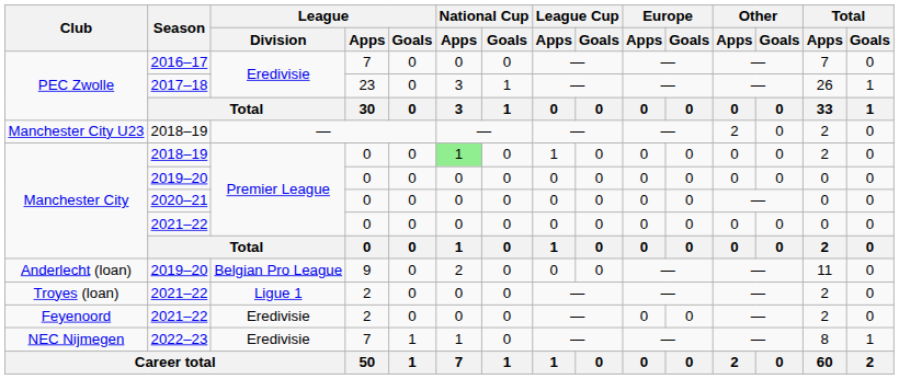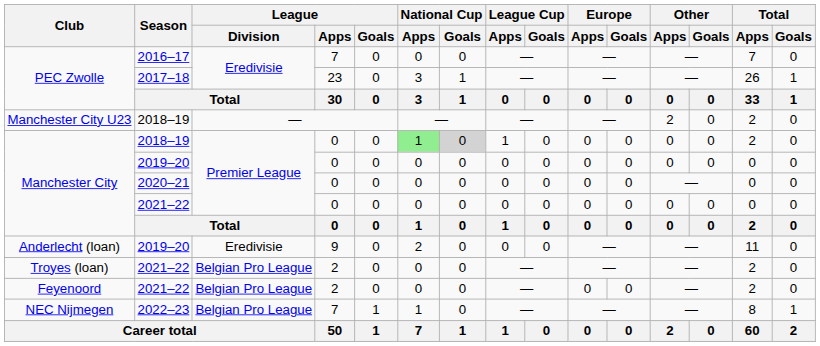 <table class="wikitable" style="text-align:center">
 <tr>
 <th rowspan="2">Club</th>
 <th rowspan="2">Season</th>
 <th colspan="3">League</th>
 <th colspan="2">National Cup</th>
 <th colspan="2">League Cup</th>
 <th colspan="2">Europe</th>
 <th colspan="2">Other</th>
 <th colspan="2">Total</th>
 </tr>
 <tr>
 <th>Division</th>
 <th>Apps</th>
 <th>Goals</th>
 <th>Apps</th>
 <th>Goals</th>
 <th>Apps</th>
 <th>Goals</th>
 <th>Apps</th>
 <th>Goals</th>
 <th>Apps</th>
 <th>Goals</th>
 <th>Apps</th>
 <th>Goals</th>
 </tr>
 <tr>
 <td rowspan="3"><a href='#'>PEC Zwolle</a></td>
 <td><a href='#'>2016–17</a></td>
 <td rowspan="2"><a href='#'>Eredivisie</a></td>
 <td>7</td>
 <td>0</td>
 <td>0</td>
 <td>0</td>
 <td colspan="2">—</td>
 <td colspan="2">—</td>
 <td colspan="2">—</td>
 <td>7</td>
 <td>0</td>
 </tr>
 <tr>
 <td><a href='#'>2017–18</a></td>
 <td>23</td>
 <td>0</td>
 <td>3</td>
 <td>1</td>
 <td colspan="2">—</td>
 <td colspan="2">—</td>
 <td colspan="2">—</td>
 <td>26</td>
 <td>1</td>
 </tr>
 <tr>
 <th colspan="2">Total</th>
 <th>30</th>
 <th>0</th>
 <th>3</th>
 <th>1</th>
 <th>0</th>
 <th>0</th>
 <th>0</th>
 <th>0</th>
 <th>0</th>
 <th>0</th>
 <th>33</th>
 <th>1</th>
 </tr>
 <tr>
 <td><a href='#'>Manchester City U23</a></td>
 <td>2018–19</td>
 <td colspan=3>—</td>
 <td colspan=2>—</td>
 <td colspan=2>—</td>
 <td colspan=2>—</td>
 <td>2</td>
 <td>0</td>
 <td>2</td>
 <td>0</td>
 </tr>
 <tr>
 <td rowspan=5><a href='#'>Manchester City</a></td>
 <td><a href='#'>2018–19</a></td>
 <td rowspan="4"><a href='#'>Premier League</a></td>
 <td>0</td>
 <td>0</td>
 <td style="background: lightgreen;">1</td>
-<td>0</td>
+<td style="background: lightgrey;">0</td>
 <td>1</td>
 <td>0</td>
 <td>0</td>
 <td>0</td>
 <td>0</td>
 <td>0</td>
 <td>2</td>
 <td>0</td>
 </tr>
 <tr>
 <td><a href='#'>2019–20</a></td>
 <td>0</td>
 <td>0</td>
 <td>0</td>
 <td>0</td>
 <td>0</td>
 <td>0</td>
 <td>0</td>
 <td>0</td>
 <td>0</td>
 <td>0</td>
 <td>0</td>
 <td>0</td>
 </tr>
 <tr>
 <td><a href='#'>2020–21</a></td>
 <td>0</td>
 <td>0</td>
 <td>0</td>
 <td>0</td>
 <td>0</td>
 <td>0</td>
 <td>0</td>
 <td>0</td>
 <td colspan="2">—</td>
 <td>0</td>
 <td>0</td>
 </tr>
 <tr>
 <td><a href='#'>2021–22</a></td>
 <td>0</td>
 <td>0</td>
 <td>0</td>
 <td>0</td>
 <td>0</td>
 <td>0</td>
 <td>0</td>
 <td>0</td>
 <td>0</td>
 <td>0</td>
 <td>0</td>
 <td>0</td>
 </tr>
 <tr>
 <th colspan=2>Total</th>
 <th>0</th>
 <th>0</th>
 <th>1</th>
 <th>0</th>
 <th>1</th>
 <th>0</th>
 <th>0</th>
 <th>0</th>
 <th>0</th>
 <th>0</th>
 <th>2</th>
 <th>0</th>
 </tr>
 <tr>
 <td><a href='#'>Anderlecht</a> (loan)</td>
 <td><a href='#'>2019–20</a></td>
-<td><a href='#'>Belgian Pro League</a></td>
+<td>Eredivisie</td>
 <td>9</td>
 <td>0</td>
 <td>2</td>
 <td>0</td>
 <td>0</td>
 <td>0</td>
 <td colspan=2>—</td>
 <td colspan=2>—</td>
 <td>11</td>
 <td>0</td>
 </tr>
 <tr>
 <td><a href='#'>Troyes</a> (loan)</td>
 <td><a href='#'>2021–22</a></td>
-<td><a href='#'>Ligue 1</a></td>
+<td><a href='#'>Belgian Pro League</a></td>
 <td>2</td>
 <td>0</td>
 <td>0</td>
 <td>0</td>
 <td colspan=2>—</td>
 <td colspan=2>—</td>
 <td colspan=2>—</td>
 <td>2</td>
 <td>0</td>
 </tr>
 <tr>
 <td><a href='#'>Feyenoord</a></td>
 <td><a href='#'>2021–22</a></td>
-<td>Eredivisie</td>
+<td><a href='#'>Belgian Pro League</a></td>
 <td>2</td>
 <td>0</td>
 <td>0</td>
 <td>0</td>
 <td colspan=2>—</td>
 <td>0</td>
 <td>0</td>
 <td colspan=2>—</td>
 <td>2</td>
 <td>0</td>
 </tr>
 <tr>
 <td><a href='#'>NEC Nijmegen</a></td>
 <td><a href='#'>2022–23</a></td>
-<td>Eredivisie</td>
+<td><a href='#'>Belgian Pro League</a></td>
 <td>7</td>
 <td>1</td>
 <td>1</td>
 <td>0</td>
 <td colspan=2>—</td>
 <td colspan=2>—</td>
 <td colspan=2>—</td>
 <td>8</td>
 <td>1</td>
 </tr>
 <tr>
 <th colspan="3">Career total</th>
 <th>50</th>
 <th>1</th>
 <th>7</th>
 <th>1</th>
 <th>1</th>
 <th>0</th>
 <th>0</th>
 <th>0</th>
 <th>2</th>
 <th>0</th>
 <th>60</th>
 <th>2</th>
 </tr>
 </table>
